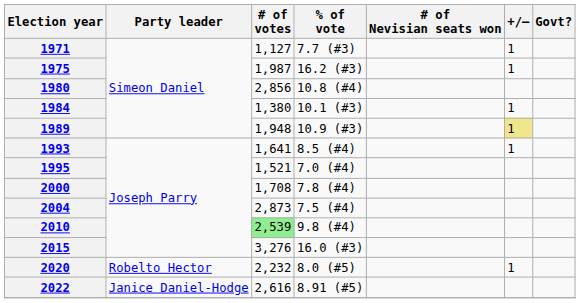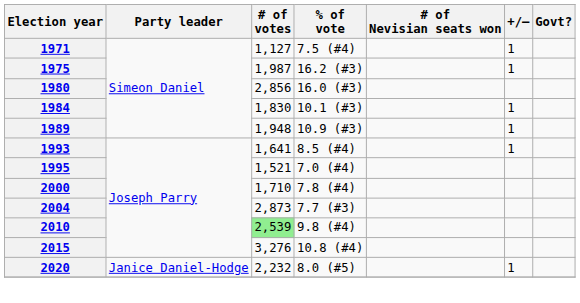 <table class=wikitable>
 <tr>
 <th>Election year</th>
 <th>Party leader</th>
 <th># of<br>votes</th>
 <th>% of<br>vote</th>
 <th># of<br>Nevisian seats won</th>
 <th>+/–</th>
 <th>Govt?</th>
 </tr>
 <tr>
 <th><a href='#'>1971</a></th>
 <td rowspan="5"><a href='#'>Simeon Daniel</a></td>
 <td>1,127</td>
-<td>7.7 (#3)</td>
+<td>7.5 (#4)</td>
 <td></td>
 <td>1</td>
 <td></td>
 </tr>
 <tr>
 <th><a href='#'>1975</a></th>
 <td>1,987</td>
 <td>16.2 (#3)</td>
 <td></td>
 <td>1</td>
 <td></td>
 </tr>
 <tr>
 <th><a href='#'>1980</a></th>
 <td>2,856</td>
-<td>10.8 (#4)</td>
+<td>16.0 (#3)</td>
 <td></td>
 <td></td>
 <td></td>
 </tr>
 <tr>
 <th><a href='#'>1984</a></th>
-<td>1,380</td>
+<td>1,830</td>
 <td>10.1 (#3)</td>
 <td></td>
 <td>1</td>
 <td></td>
 </tr>
 <tr>
 <th><a href='#'>1989</a></th>
 <td>1,948</td>
 <td>10.9 (#3)</td>
 <td></td>
-<td style="background: khaki;">1</td>
+<td>1</td>
 <td></td>
 </tr>
 <tr>
 <th><a href='#'>1993</a></th>
 <td rowspan="6"><a href='#'>Joseph Parry</a></td>
 <td>1,641</td>
 <td>8.5 (#4)</td>
 <td></td>
 <td>1</td>
 <td></td>
 </tr>
 <tr>
 <th><a href='#'>1995</a></th>
 <td>1,521</td>
 <td>7.0 (#4)</td>
 <td></td>
 <td></td>
 <td></td>
 </tr>
 <tr>
 <th><a href='#'>2000</a></th>
-<td>1,708</td>
+<td>1,710</td>
 <td>7.8 (#4)</td>
 <td></td>
 <td></td>
 <td></td>
 </tr>
 <tr>
 <th><a href='#'>2004</a></th>
 <td>2,873</td>
-<td>7.5 (#4)</td>
+<td>7.7 (#3)</td>
 <td></td>
 <td></td>
 <td></td>
 </tr>
 <tr>
 <th><a href='#'>2010</a></th>
 <td style="background: lightgreen;">2,539</td>
 <td>9.8 (#4)</td>
 <td></td>
 <td></td>
 <td></td>
 </tr>
 <tr>
 <th><a href='#'>2015</a></th>
 <td>3,276</td>
-<td>16.0 (#3)</td>
+<td>10.8 (#4)</td>
 <td></td>
 <td></td>
 <td></td>
 </tr>
 <tr>
 <th><a href='#'>2020</a></th>
-<td rowspan="1"><a href='#'>Robelto Hector</a></td>
+<td><a href='#'>Janice Daniel-Hodge</a></td>
 <td>2,232</td>
 <td>8.0 (#5)</td>
 <td></td>
 <td>1</td>
 <td></td>
 </tr>
 <tr>
-<th><a href='#'>2022</a></th>
-<td><a href='#'>Janice Daniel-Hodge</a></td>
-<td>2,616</td>
-<td>8.91 (#5)</td>
-<td></td>
-<td></td>
-<td></td>
-</tr>
-<tr>
 </tr>
 </table>
